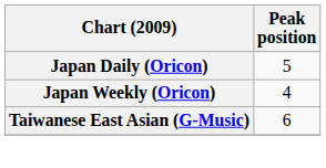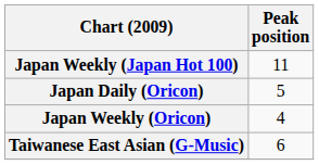 <table class="wikitable sortable plainrowheaders">
 <tr>
 <th>Chart (2009)</th>
 <th>Peak<br>position</th>
+</tr>
+<tr>
+<th scope="row">Japan Weekly (<a href='#'>Japan Hot 100</a>)</th>
+<td align="center">11</td>
 </tr>
 <tr>
 <th scope="row">Japan Daily (<a href='#'>Oricon</a>)</th>
 <td align="center">5</td>
 </tr>
 <tr>
 <th scope="row">Japan Weekly (<a href='#'>Oricon</a>)</th>
 <td align="center">4</td>
 </tr>
 <tr>
 <th scope="row">Taiwanese East Asian (<a href='#'>G-Music</a>)</th>
 <td align="center">6</td>
 </tr>
 <tr>
 </tr>
 </table>
